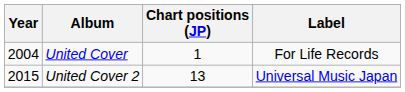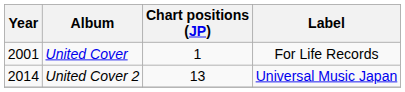 <table class="wikitable">
 <tr>
 <th>Year</th>
 <th>Album</th>
 <th>Chart positions<br>(<a href='#'>JP</a>)</th>
 <th>Label</th>
 </tr>
 <tr>
-<td>2004</td>
+<td>2001</td>
 <td><em><a href='#'>United Cover</a></em></td>
 <td align="center">1</td>
 <td rowspan="1" align="center">For Life Records</td>
 </tr>
 <tr>
-<td>2015</td>
+<td>2014</td>
 <td><em>United Cover 2</em></td>
 <td align="center">13</td>
 <td rowspan="1" align="center"><a href='#'>Universal Music Japan</a></td>
 </tr>
 <tr>
 </tr>
 </table>
